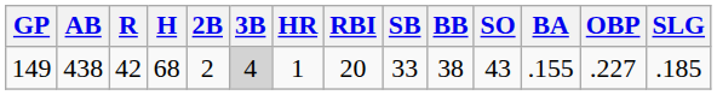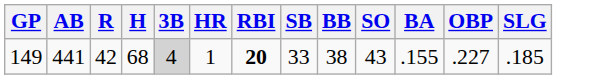 <table class="wikitable">
 <tr>
 <th><a href='#'>GP</a></th>
 <th><a href='#'>AB</a></th>
 <th><a href='#'>R</a></th>
 <th><a href='#'>H</a></th>
-<th><a href='#'>2B</a></th>
 <th><a href='#'>3B</a></th>
 <th><a href='#'>HR</a></th>
 <th><a href='#'>RBI</a></th>
 <th><a href='#'>SB</a></th>
 <th><a href='#'>BB</a></th>
 <th><a href='#'>SO</a></th>
 <th><a href='#'>BA</a></th>
 <th><a href='#'>OBP</a></th>
 <th><a href='#'>SLG</a></th>
 </tr>
 <tr align=center>
 <td>149</td>
-<td>438</td>
+<td>441</td>
 <td>42</td>
 <td>68</td>
-<td>2</td>
 <td style="background: lightgrey;">4</td>
 <td>1</td>
-<td>20</td>
+<td><strong>20</strong></td>
 <td>33</td>
 <td>38</td>
 <td>43</td>
 <td>.155</td>
 <td>.227</td>
 <td>.185</td>
 </tr>
 </table>
